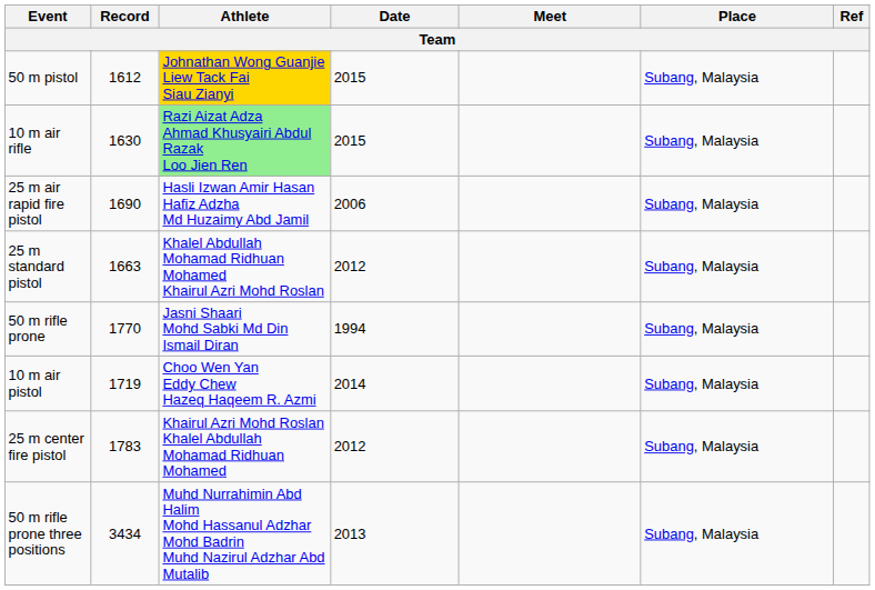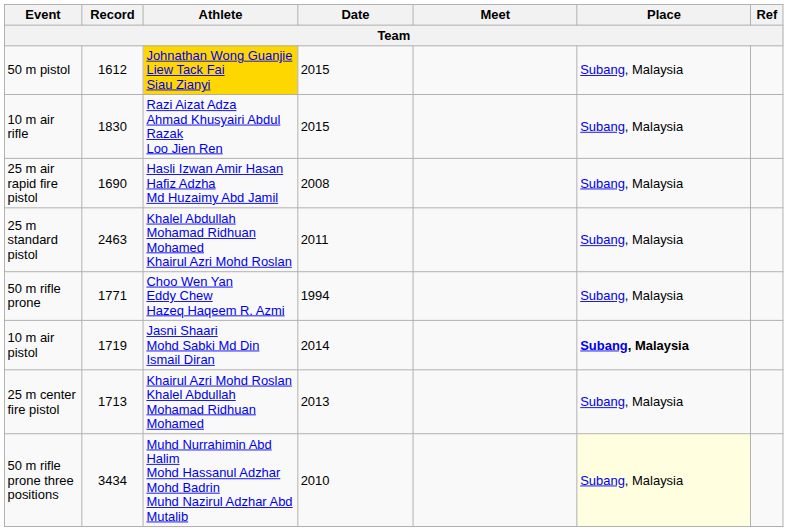 <table class="wikitable" style="font-size:90%; width: 98%;">
 <tr>
 <th width=8%>Event</th>
 <th width=6%>Record</th>
 <th width=16%>Athlete</th>
 <th width=12%>Date</th>
 <th width=17%>Meet</th>
 <th width=18%>Place</th>
 <th width=3%>Ref</th>
 </tr>
 <tr bgcolor="#DDDDDD">
 <th colspan="8">Team</th>
 </tr>
 <tr>
 <td>50 m pistol</td>
 <td align=center>1612</td>
 <td style="background: gold;"><a href='#'>Johnathan Wong Guanjie</a><br><a href='#'>Liew Tack Fai</a><br><a href='#'>Siau Zianyi</a></td>
 <td>2015</td>
 <td></td>
 <td> <a href='#'>Subang</a>, Malaysia</td>
 <td></td>
 </tr>
 <tr>
 <td>10 m air rifle</td>
-<td align=center>1630</td>
-<td style="background: lightgreen;"><a href='#'>Razi Aizat Adza</a><br><a href='#'>Ahmad Khusyairi Abdul Razak</a><br><a href='#'>Loo Jien Ren</a></td>
+<td align=center>1830</td>
+<td><a href='#'>Razi Aizat Adza</a><br><a href='#'>Ahmad Khusyairi Abdul Razak</a><br><a href='#'>Loo Jien Ren</a></td>
 <td>2015</td>
 <td></td>
 <td> <a href='#'>Subang</a>, Malaysia</td>
 <td></td>
 </tr>
 <tr>
 <td>25 m air rapid fire pistol</td>
 <td align=center>1690</td>
 <td><a href='#'>Hasli Izwan Amir Hasan</a><br><a href='#'>Hafiz Adzha</a><br><a href='#'>Md Huzaimy Abd Jamil</a></td>
-<td>2006</td>
+<td>2008</td>
 <td></td>
 <td> <a href='#'>Subang</a>, Malaysia</td>
 <td></td>
 </tr>
 <tr>
 <td>25 m standard pistol</td>
-<td align=center>1663</td>
+<td align=center>2463</td>
 <td><a href='#'>Khalel Abdullah</a><br><a href='#'>Mohamad Ridhuan Mohamed</a><br><a href='#'>Khairul Azri Mohd Roslan</a></td>
-<td>2012</td>
+<td>2011</td>
 <td></td>
 <td> <a href='#'>Subang</a>, Malaysia</td>
 <td></td>
 </tr>
 <tr>
 <td>50 m rifle prone</td>
-<td align=center>1770</td>
-<td><a href='#'>Jasni Shaari</a><br><a href='#'>Mohd Sabki Md Din</a><br><a href='#'>Ismail Diran</a></td>
+<td align=center>1771</td>
+<td><a href='#'>Choo Wen Yan</a><br><a href='#'>Eddy Chew</a><br><a href='#'>Hazeq Haqeem R. Azmi</a></td>
 <td>1994</td>
 <td></td>
 <td> <a href='#'>Subang</a>, Malaysia</td>
 <td></td>
 </tr>
 <tr>
 <td>10 m air pistol</td>
 <td align=center>1719</td>
-<td><a href='#'>Choo Wen Yan</a><br><a href='#'>Eddy Chew</a><br><a href='#'>Hazeq Haqeem R. Azmi</a></td>
+<td><a href='#'>Jasni Shaari</a><br><a href='#'>Mohd Sabki Md Din</a><br><a href='#'>Ismail Diran</a></td>
 <td>2014</td>
 <td></td>
-<td> <a href='#'>Subang</a>, Malaysia</td>
+<td><strong> <a href='#'>Subang</a>, Malaysia</strong></td>
 <td></td>
 </tr>
 <tr>
 <td>25 m center fire pistol</td>
-<td align=center>1783</td>
+<td align=center>1713</td>
 <td><a href='#'>Khairul Azri Mohd Roslan</a><br><a href='#'>Khalel Abdullah</a><br><a href='#'>Mohamad Ridhuan Mohamed</a></td>
-<td>2012</td>
+<td>2013</td>
 <td></td>
 <td> <a href='#'>Subang</a>, Malaysia</td>
 <td></td>
 </tr>
 <tr>
 <td>50 m rifle prone three positions</td>
 <td align=center>3434</td>
 <td><a href='#'>Muhd Nurrahimin Abd Halim</a><br><a href='#'>Mohd Hassanul Adzhar Mohd Badrin</a><br><a href='#'>Muhd Nazirul Adzhar Abd Mutalib</a></td>
-<td>2013</td>
+<td>2010</td>
 <td></td>
-<td> <a href='#'>Subang</a>, Malaysia</td>
+<td style="background: lightyellow;"> <a href='#'>Subang</a>, Malaysia</td>
 <td></td>
 </tr>
 </table>
